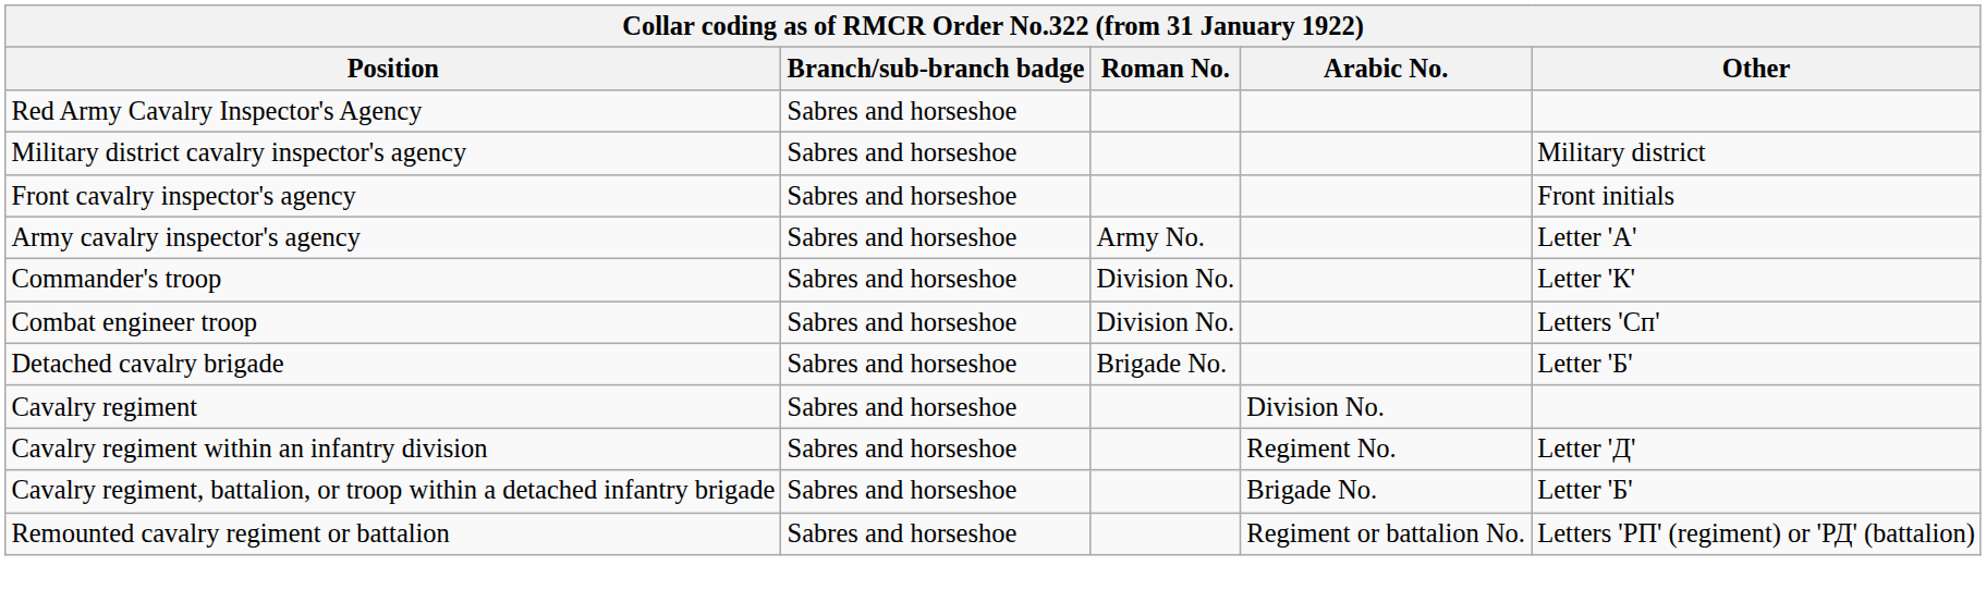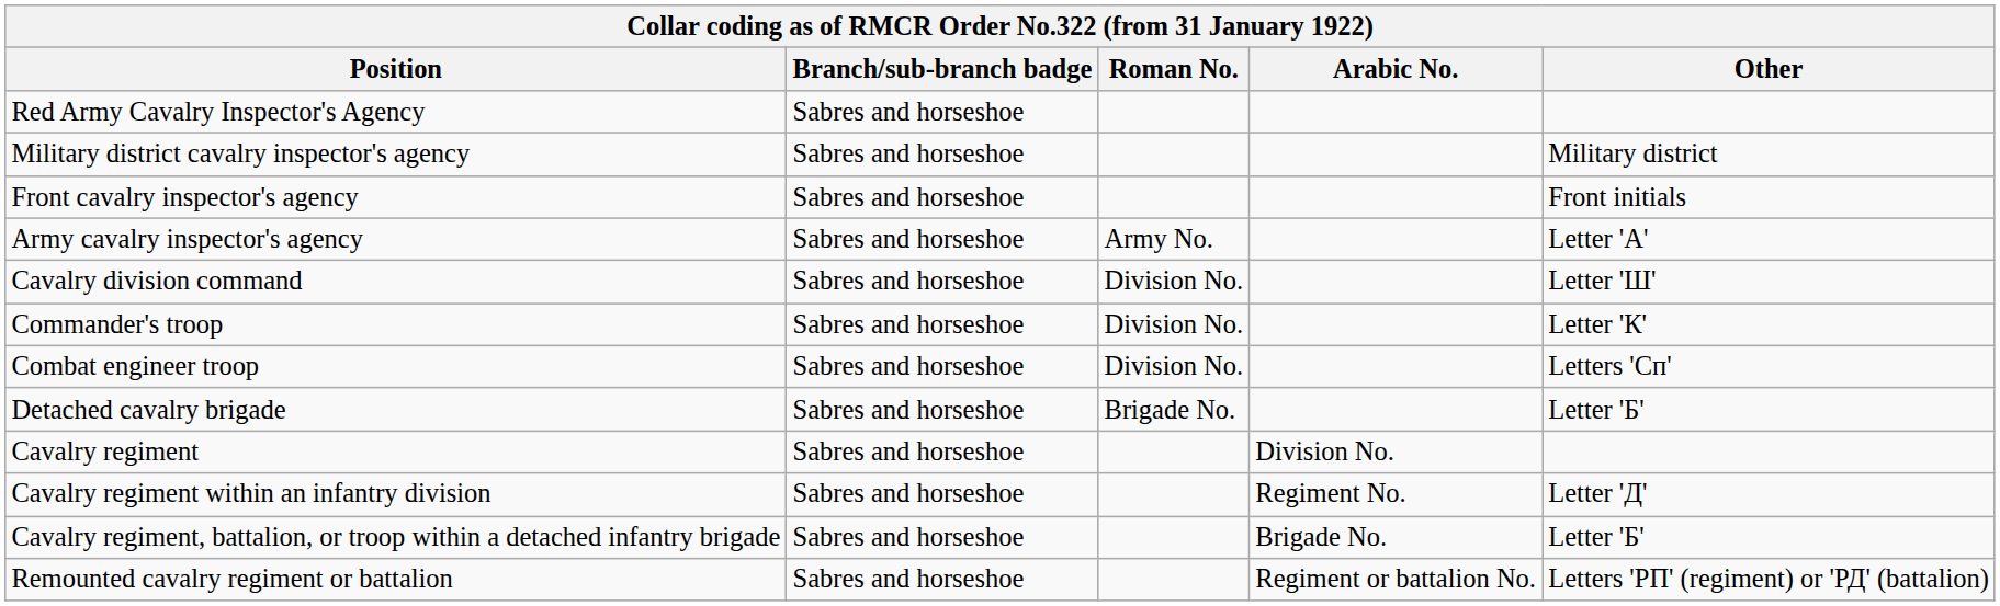 <table class="wikitable">
 <tr>
 <th colspan="5">Collar coding as of RMCR Order No.322 (from 31 January 1922)</th>
 </tr>
 <tr>
 <th>Position</th>
 <th>Branch/sub-branch badge</th>
 <th>Roman No.</th>
 <th>Arabic No.</th>
 <th>Other</th>
 </tr>
 <tr>
 <td>Red Army Cavalry Inspector's Agency</td>
 <td>Sabres and horseshoe</td>
 <td></td>
 <td></td>
 <td></td>
 </tr>
 <tr>
 <td>Military district cavalry inspector's agency</td>
 <td>Sabres and horseshoe</td>
 <td></td>
 <td></td>
 <td>Military district</td>
 </tr>
 <tr>
 <td>Front cavalry inspector's agency</td>
 <td>Sabres and horseshoe</td>
 <td></td>
 <td></td>
 <td>Front initials</td>
 </tr>
 <tr>
 <td>Army cavalry inspector's agency</td>
 <td>Sabres and horseshoe</td>
 <td>Army No.</td>
 <td></td>
 <td>Letter 'А'</td>
+</tr>
+<tr>
+<td>Cavalry division command</td>
+<td>Sabres and horseshoe</td>
+<td>Division No.</td>
+<td></td>
+<td>Letter 'Ш'</td>
 </tr>
 <tr>
 <td>Commander's troop</td>
 <td>Sabres and horseshoe</td>
 <td>Division No.</td>
 <td></td>
 <td>Letter 'К'</td>
 </tr>
 <tr>
 <td>Combat engineer troop</td>
 <td>Sabres and horseshoe</td>
 <td>Division No.</td>
 <td></td>
 <td>Letters 'Сп'</td>
 </tr>
 <tr>
 <td>Detached cavalry brigade</td>
 <td>Sabres and horseshoe</td>
 <td>Brigade No.</td>
 <td></td>
 <td>Letter 'Б'</td>
 </tr>
 <tr>
 <td>Cavalry regiment</td>
 <td>Sabres and horseshoe</td>
 <td></td>
 <td>Division No.</td>
 <td></td>
 </tr>
 <tr>
 <td>Cavalry regiment within an infantry division</td>
 <td>Sabres and horseshoe</td>
 <td></td>
 <td>Regiment No.</td>
 <td>Letter 'Д'</td>
 </tr>
 <tr>
 <td>Cavalry regiment, battalion, or troop within a detached infantry brigade</td>
 <td>Sabres and horseshoe</td>
 <td></td>
 <td>Brigade No.</td>
 <td>Letter 'Б'</td>
 </tr>
 <tr>
 <td>Remounted cavalry regiment or battalion</td>
 <td>Sabres and horseshoe</td>
 <td></td>
 <td>Regiment or battalion No.</td>
 <td>Letters 'РП' (regiment) or 'РД' (battalion)</td>
 </tr>
 </table>
